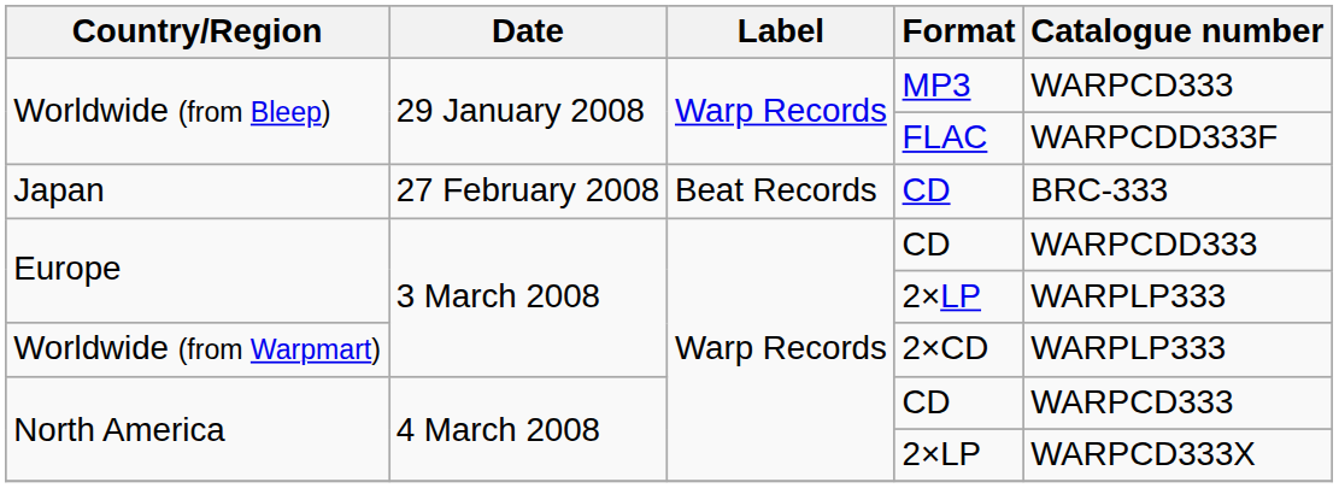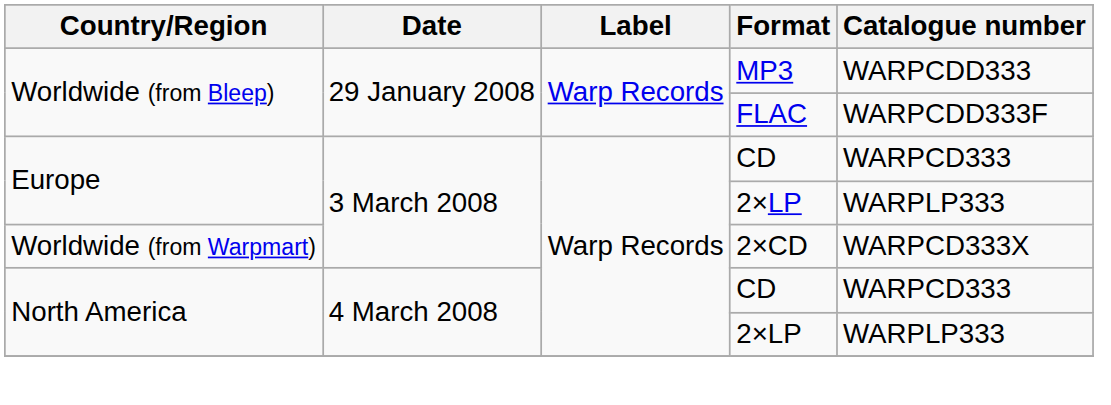 <table class="wikitable">
 <tr>
 <th>Country/Region</th>
 <th>Date</th>
 <th>Label</th>
 <th>Format</th>
 <th>Catalogue number</th>
 </tr>
 <tr>
 <td rowspan="2">Worldwide <small>(from <a href='#'>Bleep</a>)</small></td>
 <td rowspan="2">29 January 2008</td>
 <td rowspan="2"><a href='#'>Warp Records</a></td>
 <td><a href='#'>MP3</a></td>
-<td>WARPCD333</td>
+<td>WARPCDD333</td>
 </tr>
 <tr>
 <td><a href='#'>FLAC</a></td>
 <td>WARPCDD333F</td>
 </tr>
 <tr>
-<td>Japan</td>
-<td>27 February 2008</td>
-<td>Beat Records</td>
-<td><a href='#'>CD</a></td>
-<td>BRC-333</td>
-</tr>
-<tr>
 <td rowspan="2">Europe</td>
 <td rowspan="3">3 March 2008</td>
 <td rowspan="5">Warp Records</td>
 <td>CD</td>
-<td>WARPCDD333</td>
+<td>WARPCD333</td>
 </tr>
 <tr>
 <td>2×<a href='#'>LP</a></td>
 <td>WARPLP333</td>
 </tr>
 <tr>
 <td>Worldwide <small>(from <a href='#'>Warpmart</a>)</small></td>
 <td>2×CD</td>
-<td>WARPLP333</td>
+<td>WARPCD333X</td>
 </tr>
 <tr>
 <td rowspan="2">North America</td>
 <td rowspan="2">4 March 2008</td>
 <td>CD</td>
 <td>WARPCD333</td>
 </tr>
 <tr>
 <td>2×LP</td>
-<td>WARPCD333X</td>
+<td>WARPLP333</td>
 </tr>
 <tr>
 </tr>
 </table>
